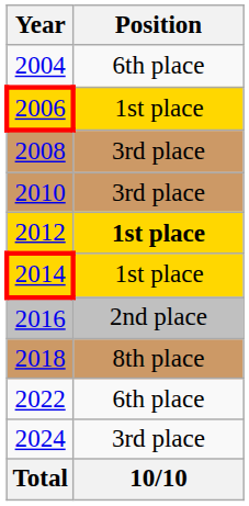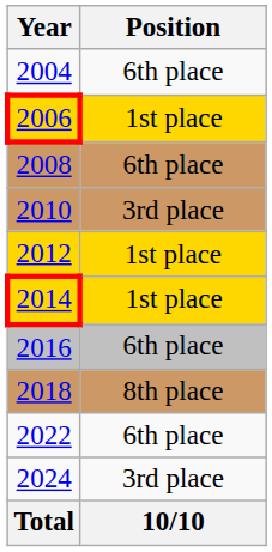 <table class="wikitable" style="text-align: center;">
 <tr>
 <th>Year</th>
 <th width="100">Position</th>
 </tr>
 <tr>
 <td> <a href='#'>2004</a></td>
 <td>6th place</td>
 </tr>
 <tr bgcolor=gold>
 <td style="border: 3px solid red"> <a href='#'>2006</a></td>
 <td>1st place</td>
 </tr>
 <tr bgcolor=cc9966>
 <td> <a href='#'>2008</a></td>
-<td>3rd place</td>
+<td>6th place</td>
 </tr>
 <tr bgcolor=cc9966>
 <td> <a href='#'>2010</a></td>
 <td>3rd place</td>
 </tr>
 <tr bgcolor=gold>
 <td> <a href='#'>2012</a></td>
-<td><strong>1st place</strong></td>
+<td>1st place</td>
 </tr>
 <tr bgcolor=gold>
 <td style="border: 3px solid red"> <a href='#'>2014</a></td>
 <td>1st place</td>
 </tr>
 <tr bgcolor=silver>
 <td> <a href='#'>2016</a></td>
-<td>2nd place</td>
+<td>6th place</td>
 </tr>
 <tr bgcolor=cc9966>
 <td> <a href='#'>2018</a></td>
 <td>8th place</td>
 </tr>
 <tr>
 <td> <a href='#'>2022</a></td>
 <td>6th place</td>
 </tr>
 <tr>
 <td> <a href='#'>2024</a></td>
 <td>3rd place</td>
 </tr>
 <tr>
 <th>Total</th>
 <th>10/10</th>
 </tr>
 </table>
